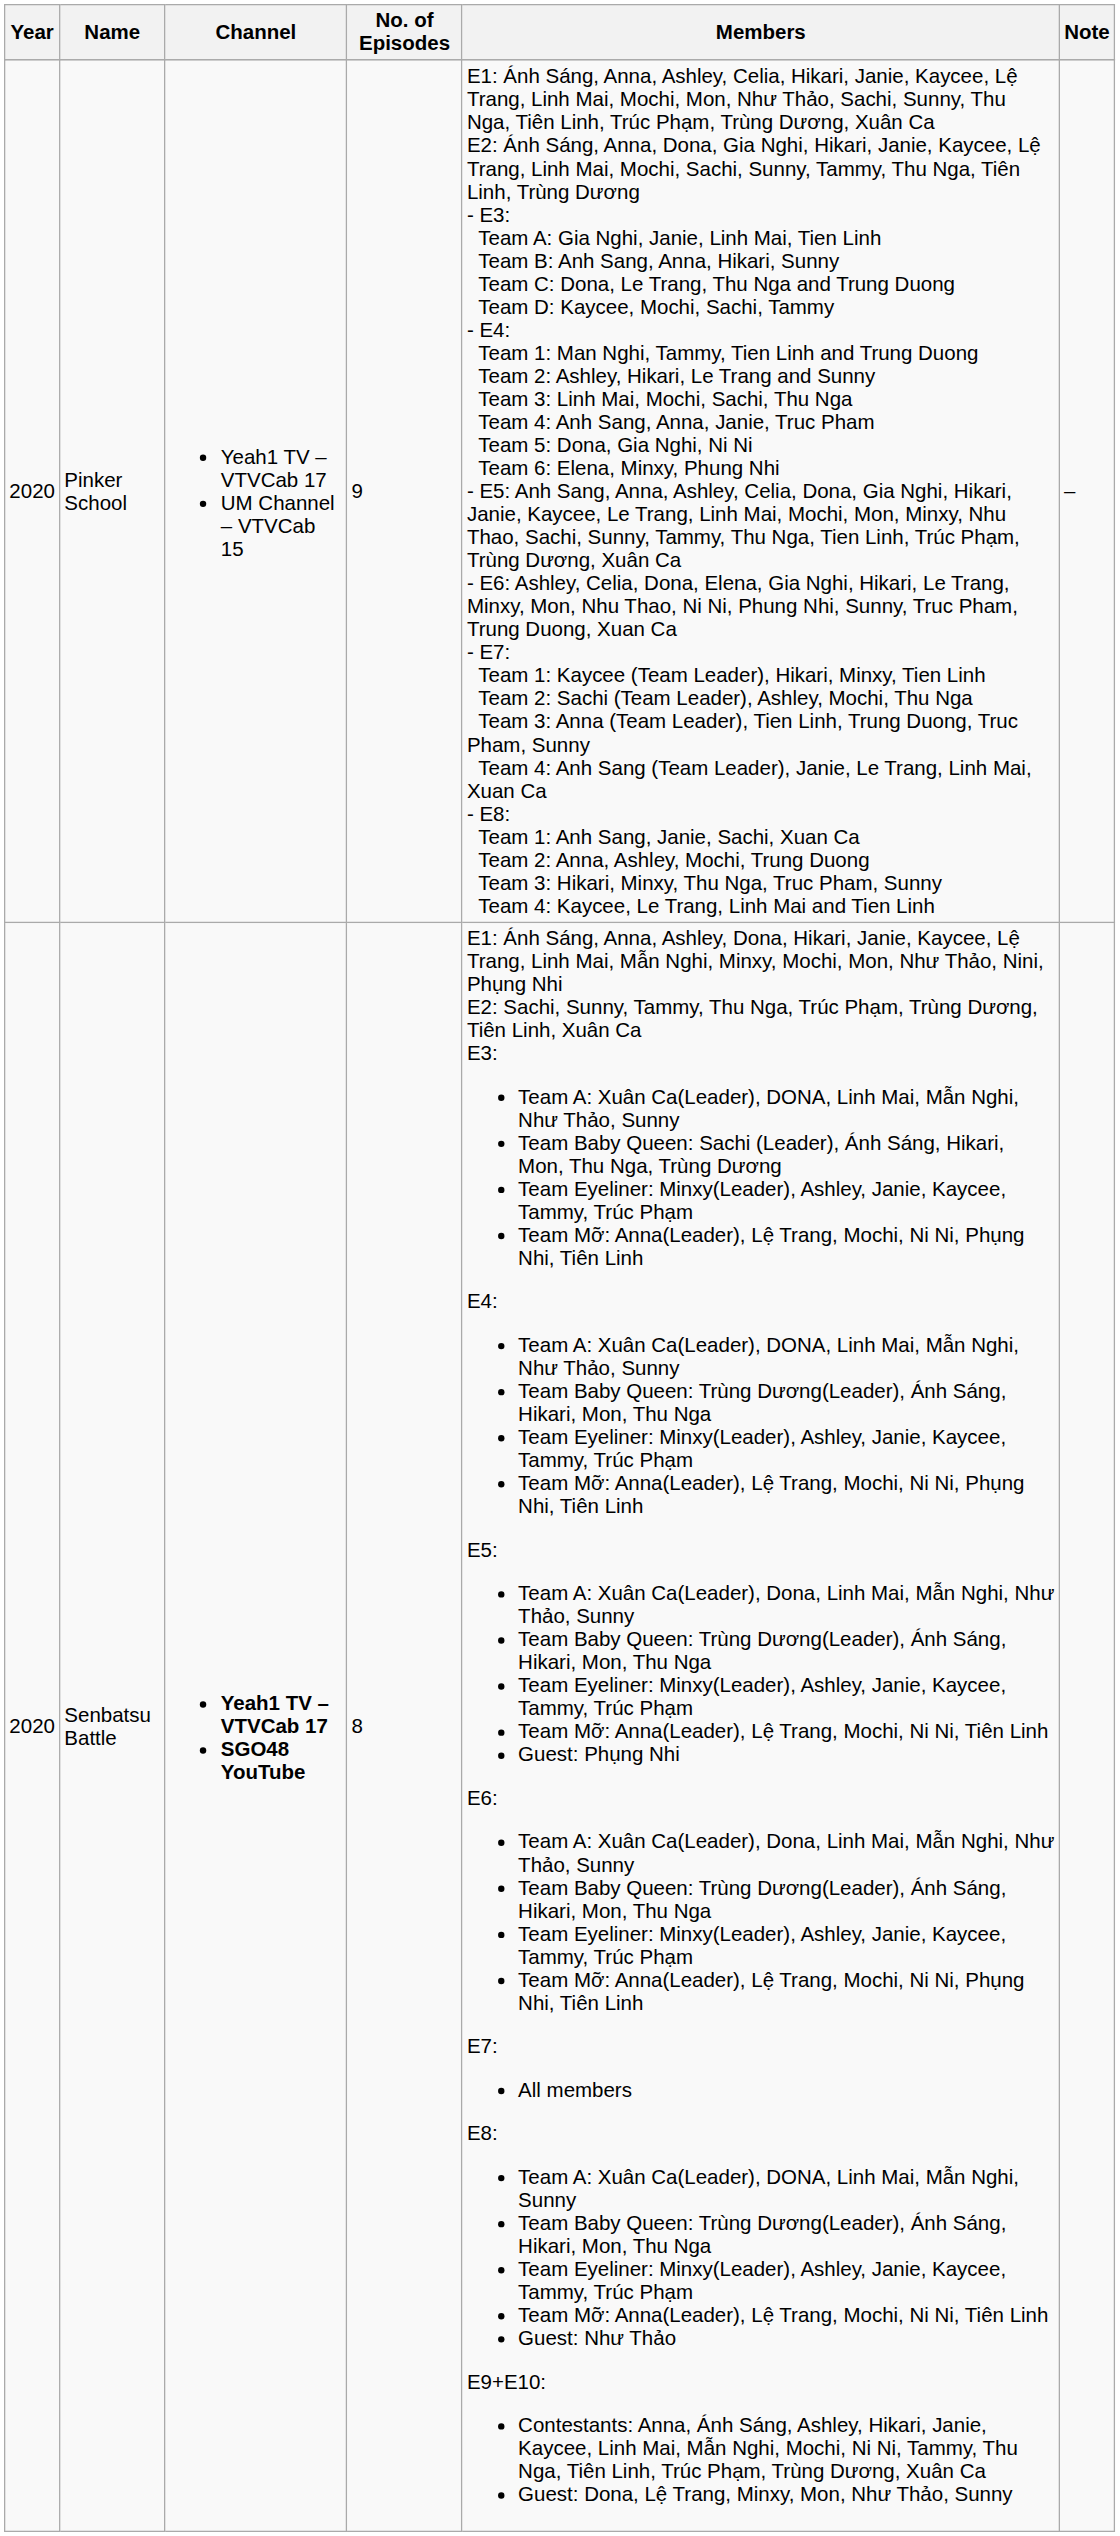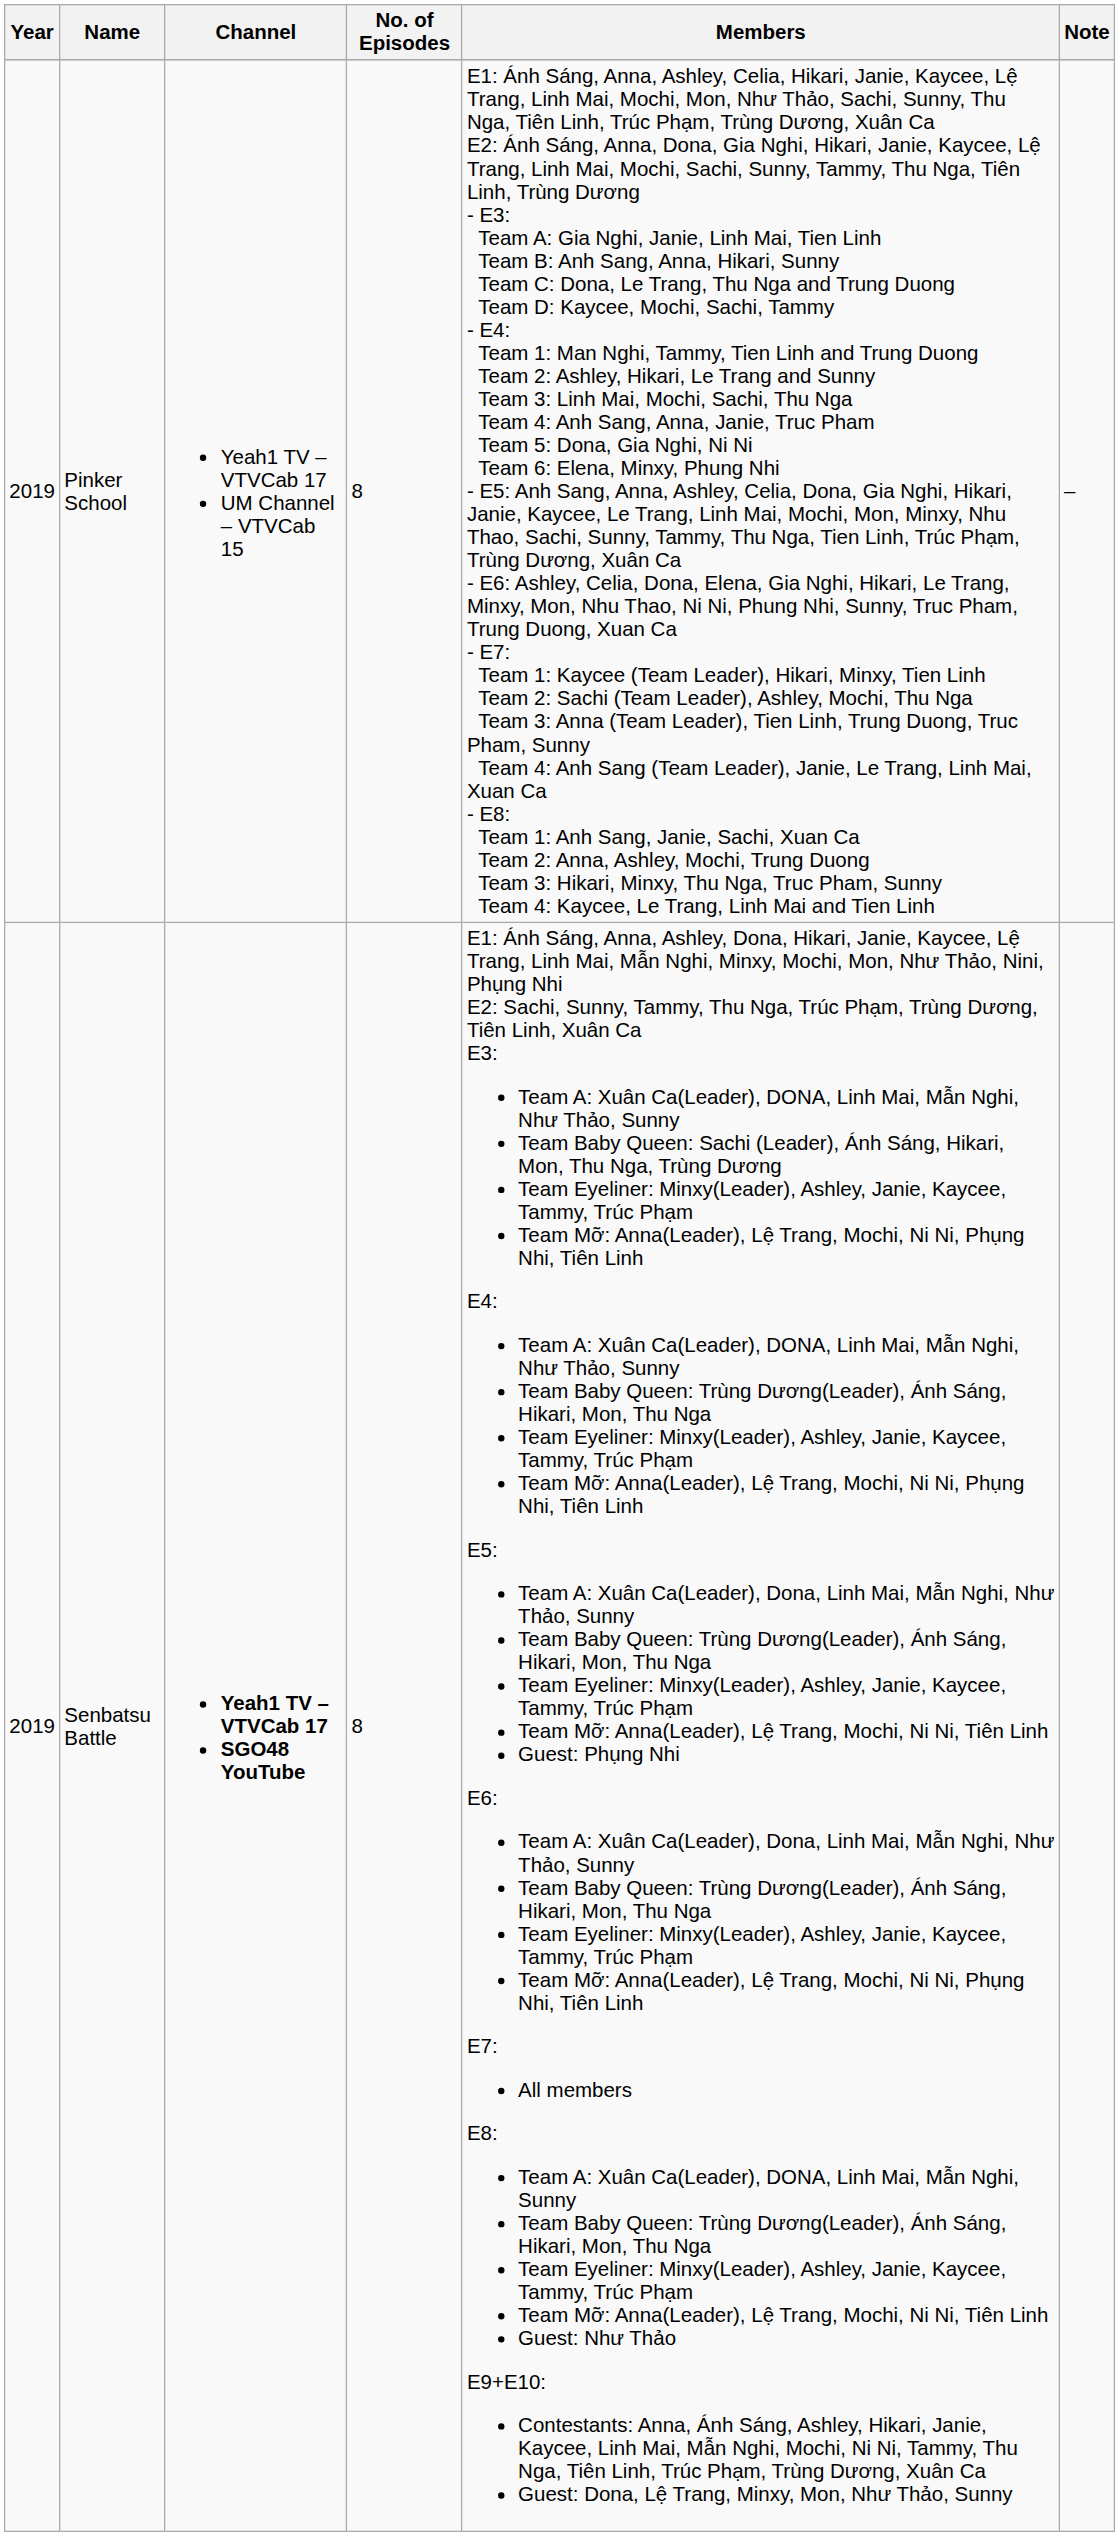 <table class="wikitable">
 <tr>
 <th>Year</th>
 <th>Name</th>
 <th>Channel</th>
 <th>No. of Episodes</th>
 <th>Members</th>
 <th>Note</th>
 </tr>
 <tr>
 </tr>
 <tr>
 </tr>
 <tr>
-<td>2020</td>
+<td>2019</td>
 <td>Pinker School</td>
 <td><br><ul><li>Yeah1 TV – VTVCab 17</li><li>UM Channel – VTVCab 15</li></ul></td>
-<td>9</td>
+<td>8</td>
 <td>E1: Ánh Sáng, Anna, Ashley, Celia, Hikari, Janie, Kaycee, Lệ Trang, Linh Mai, Mochi, Mon, Như Thảo, Sachi, Sunny, Thu Nga, Tiên Linh, Trúc Phạm, Trùng Dương, Xuân Ca<br>E2: Ánh Sáng, Anna, Dona, Gia Nghi, Hikari, Janie, Kaycee, Lệ Trang, Linh Mai, Mochi, Sachi, Sunny, Tammy, Thu Nga, Tiên Linh, Trùng Dương<br>- E3:<br>  Team A: Gia Nghi, Janie, Linh Mai, Tien Linh<br>  Team B: Anh Sang, Anna, Hikari, Sunny<br>  Team C: Dona, Le Trang, Thu Nga and Trung Duong<br>  Team D: Kaycee, Mochi, Sachi, Tammy<br>- E4:<br>  Team 1: Man Nghi, Tammy, Tien Linh and Trung Duong<br>  Team 2: Ashley, Hikari, Le Trang and Sunny<br>  Team 3: Linh Mai, Mochi, Sachi, Thu Nga<br>  Team 4: Anh Sang, Anna, Janie, Truc Pham<br>  Team 5: Dona, Gia Nghi, Ni Ni<br>  Team 6: Elena, Minxy, Phung Nhi<br>- E5: Anh Sang, Anna, Ashley, Celia, Dona, Gia Nghi, Hikari, Janie, Kaycee, Le Trang, Linh Mai, Mochi, Mon, Minxy, Nhu Thao, Sachi, Sunny, Tammy, Thu Nga, Tien Linh, Trúc Phạm, Trùng Dương, Xuân Ca<br>- E6: Ashley, Celia, Dona, Elena, Gia Nghi, Hikari, Le Trang, Minxy, Mon, Nhu Thao, Ni Ni, Phung Nhi, Sunny, Truc Pham, Trung Duong, Xuan Ca<br>- E7:<br>  Team 1: Kaycee (Team Leader), Hikari, Minxy, Tien Linh<br>  Team 2: Sachi (Team Leader), Ashley, Mochi, Thu Nga<br>  Team 3: Anna (Team Leader), Tien Linh, Trung Duong, Truc Pham, Sunny<br>  Team 4: Anh Sang (Team Leader), Janie, Le Trang, Linh Mai, Xuan Ca<br>- E8:<br>  Team 1: Anh Sang, Janie, Sachi, Xuan Ca<br>  Team 2: Anna, Ashley, Mochi, Trung Duong<br>  Team 3: Hikari, Minxy, Thu Nga, Truc Pham, Sunny<br>  Team 4: Kaycee, Le Trang, Linh Mai and Tien Linh</td>
 <td>–</td>
 </tr>
 <tr>
-<td>2020</td>
+<td>2019</td>
 <td>Senbatsu<br>Battle</td>
 <td><strong><br><ul><li>Yeah1 TV – VTVCab 17</li><li>SGO48 YouTube</li></ul></strong></td>
 <td>8</td>
 <td>E1: Ánh Sáng, Anna, Ashley, Dona, Hikari, Janie, Kaycee, Lệ Trang, Linh Mai, Mẫn Nghi, Minxy, Mochi, Mon, Như Thảo, Nini, Phụng Nhi<br>E2: Sachi, Sunny, Tammy, Thu Nga, Trúc Phạm, Trùng Dương, Tiên Linh, Xuân Ca<br>E3:<ul><li>Team A: Xuân Ca(Leader), DONA, Linh Mai, Mẫn Nghi, Như Thảo, Sunny</li><li>Team Baby Queen: Sachi (Leader), Ánh Sáng, Hikari, Mon, Thu Nga, Trùng Dương</li><li>Team Eyeliner: Minxy(Leader), Ashley, Janie, Kaycee, Tammy, Trúc Phạm</li><li>Team Mỡ: Anna(Leader), Lệ Trang, Mochi, Ni Ni, Phụng Nhi, Tiên Linh</li></ul>E4:<ul><li>Team A: Xuân Ca(Leader), DONA, Linh Mai, Mẫn Nghi, Như Thảo, Sunny</li><li>Team Baby Queen: Trùng Dương(Leader), Ánh Sáng, Hikari, Mon, Thu Nga</li><li>Team Eyeliner: Minxy(Leader), Ashley, Janie, Kaycee, Tammy, Trúc Phạm</li><li>Team Mỡ: Anna(Leader), Lệ Trang, Mochi, Ni Ni, Phụng Nhi, Tiên Linh</li></ul>E5:<ul><li>Team A:  Xuân Ca(Leader), Dona, Linh Mai, Mẫn Nghi, Như Thảo, Sunny</li><li>Team Baby Queen:  Trùng Dương(Leader), Ánh Sáng, Hikari, Mon, Thu Nga</li><li>Team Eyeliner: Minxy(Leader), Ashley, Janie, Kaycee, Tammy, Trúc Phạm</li><li>Team Mỡ:  Anna(Leader), Lệ Trang, Mochi, Ni Ni, Tiên Linh</li><li>Guest: Phụng Nhi</li></ul>E6:<ul><li>Team A:  Xuân Ca(Leader), Dona, Linh Mai, Mẫn Nghi, Như Thảo, Sunny</li><li>Team Baby Queen:  Trùng Dương(Leader), Ánh Sáng, Hikari, Mon, Thu Nga</li><li>Team Eyeliner: Minxy(Leader), Ashley, Janie, Kaycee, Tammy, Trúc Phạm</li><li>Team Mỡ:  Anna(Leader), Lệ Trang, Mochi, Ni Ni, Phụng Nhi, Tiên Linh</li></ul>E7:<ul><li>All members</li></ul>E8:<ul><li>Team A: Xuân Ca(Leader), DONA, Linh Mai, Mẫn Nghi, Sunny</li><li>Team Baby Queen: Trùng Dương(Leader), Ánh Sáng, Hikari, Mon, Thu Nga</li><li>Team Eyeliner: Minxy(Leader), Ashley, Janie, Kaycee, Tammy, Trúc Phạm</li><li>Team Mỡ: Anna(Leader), Lệ Trang, Mochi, Ni Ni, Tiên Linh</li><li>Guest: Như Thảo</li></ul>E9+E10:<ul><li>Contestants: Anna, Ánh Sáng, Ashley, Hikari, Janie, Kaycee, Linh Mai, Mẫn Nghi, Mochi, Ni Ni, Tammy, Thu Nga, Tiên Linh, Trúc Phạm, Trùng Dương, Xuân Ca</li><li>Guest: Dona, Lệ Trang, Minxy, Mon, Như Thảo, Sunny</li></ul></td>
 <td></td>
 </tr>
 </table>
